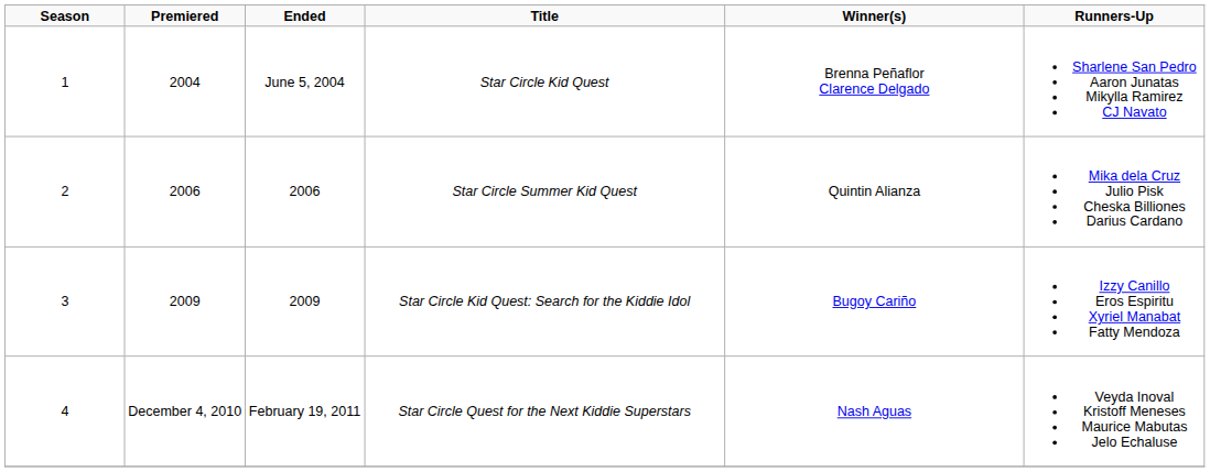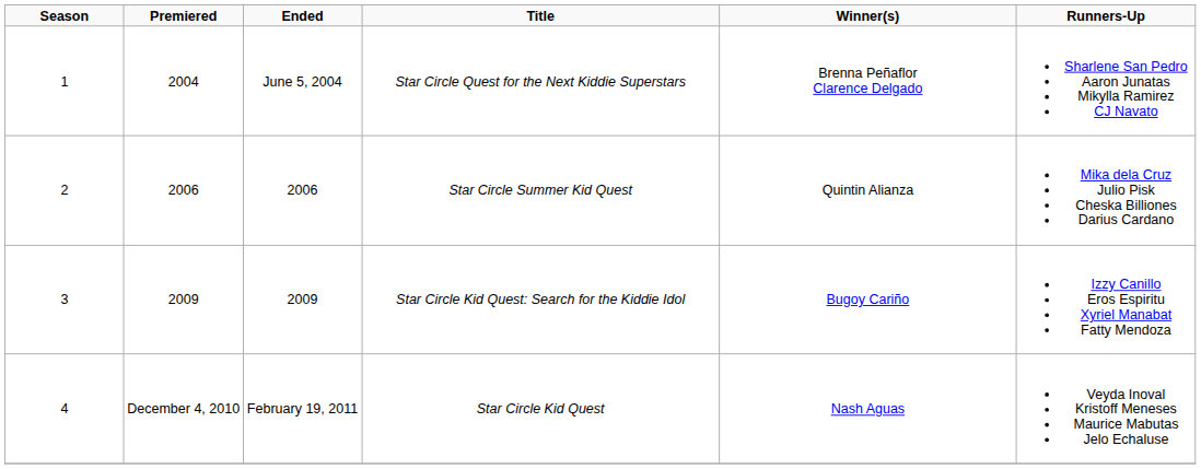 <table class="wikitable" style="text-align:center; font-size:85%">
 <tr>
 <td align="center" width="10%"><strong>Season</strong></td>
 <td align="center" width="10%"><strong>Premiered</strong></td>
 <td align="center" width="10%"><strong>Ended</strong></td>
 <td align="center" width="30%"><strong>Title</strong></td>
 <td align="center" width="25%"><strong>Winner(s)</strong></td>
 <td align="center" width="25%"><strong>Runners-Up</strong></td>
 </tr>
 <tr>
 <td bgcolor="white" align="center">1</td>
 <td bgcolor="white" align="center">2004</td>
 <td bgcolor="white" align="center">June 5, 2004</td>
-<td bgcolor="white" align="center"><em>Star Circle Kid Quest</em></td>
+<td bgcolor="white" align="center"><em>Star Circle Quest for the Next Kiddie Superstars</em></td>
 <td bgcolor="white" align="center">Brenna Peñaflor <br> <a href='#'>Clarence Delgado</a></td>
 <td bgcolor="white" align="center"><br><ul><li><a href='#'>Sharlene San Pedro</a></li><li>Aaron Junatas</li><li>Mikylla Ramirez</li><li><a href='#'>CJ Navato</a></li></ul></td>
 </tr>
 <tr>
 <td bgcolor="white" align="center">2</td>
 <td bgcolor="white" align="center">2006</td>
 <td bgcolor="white" align="center">2006</td>
 <td bgcolor="white" align="center"><em>Star Circle Summer Kid Quest</em></td>
 <td bgcolor="white" align="center">Quintin Alianza</td>
 <td bgcolor="white" align="center"><br><ul><li><a href='#'>Mika dela Cruz</a></li><li>Julio Pisk</li><li>Cheska Billiones</li><li>Darius Cardano</li></ul></td>
 </tr>
 <tr>
 <td bgcolor="white" align="center">3</td>
 <td bgcolor="white" align="center">2009</td>
 <td bgcolor="white" align="center">2009</td>
 <td bgcolor="white" align="center"><em>Star Circle Kid Quest: Search for the Kiddie Idol</em></td>
 <td bgcolor="white" align="center"><a href='#'>Bugoy Cariño</a></td>
 <td bgcolor="white" align="center"><br><ul><li><a href='#'>Izzy Canillo</a></li><li>Eros Espiritu</li><li><a href='#'>Xyriel Manabat</a></li><li>Fatty Mendoza</li></ul></td>
 </tr>
 <tr>
 <td bgcolor="white" align="center">4</td>
 <td bgcolor="white" align="center">December 4, 2010</td>
 <td bgcolor="white" align="center">February 19, 2011</td>
-<td bgcolor="white" align="center"><em>Star Circle Quest for the Next Kiddie Superstars</em></td>
+<td bgcolor="white" align="center"><em>Star Circle Kid Quest</em></td>
 <td bgcolor="white" align="center"><a href='#'>Nash Aguas</a></td>
 <td bgcolor="white" align="center"><br><ul><li>Veyda Inoval</li><li>Kristoff Meneses</li><li>Maurice Mabutas</li><li>Jelo Echaluse</li></ul></td>
 </tr>
 <tr>
 </tr>
 </table>
